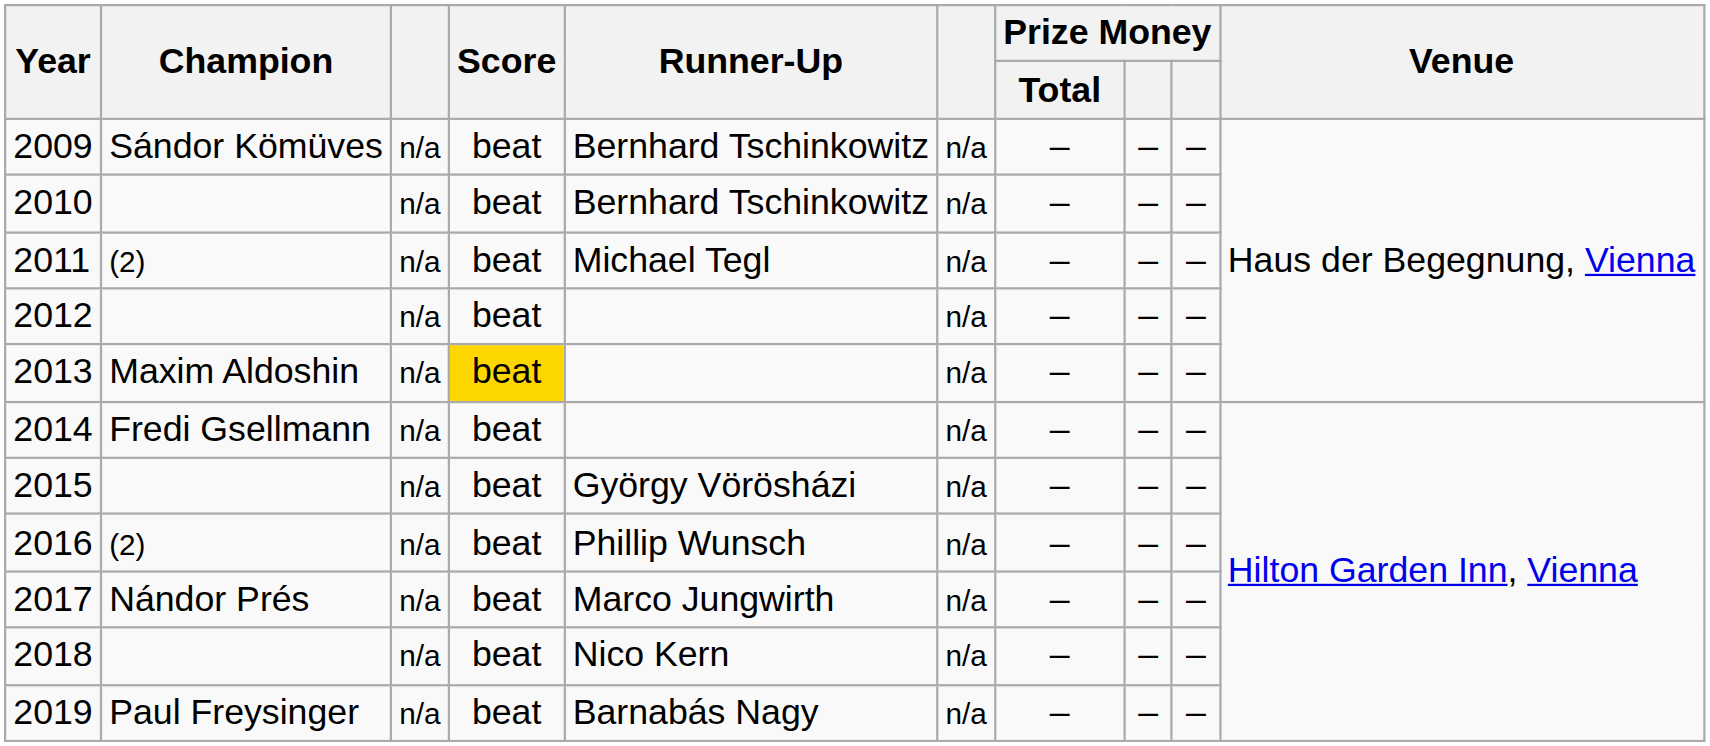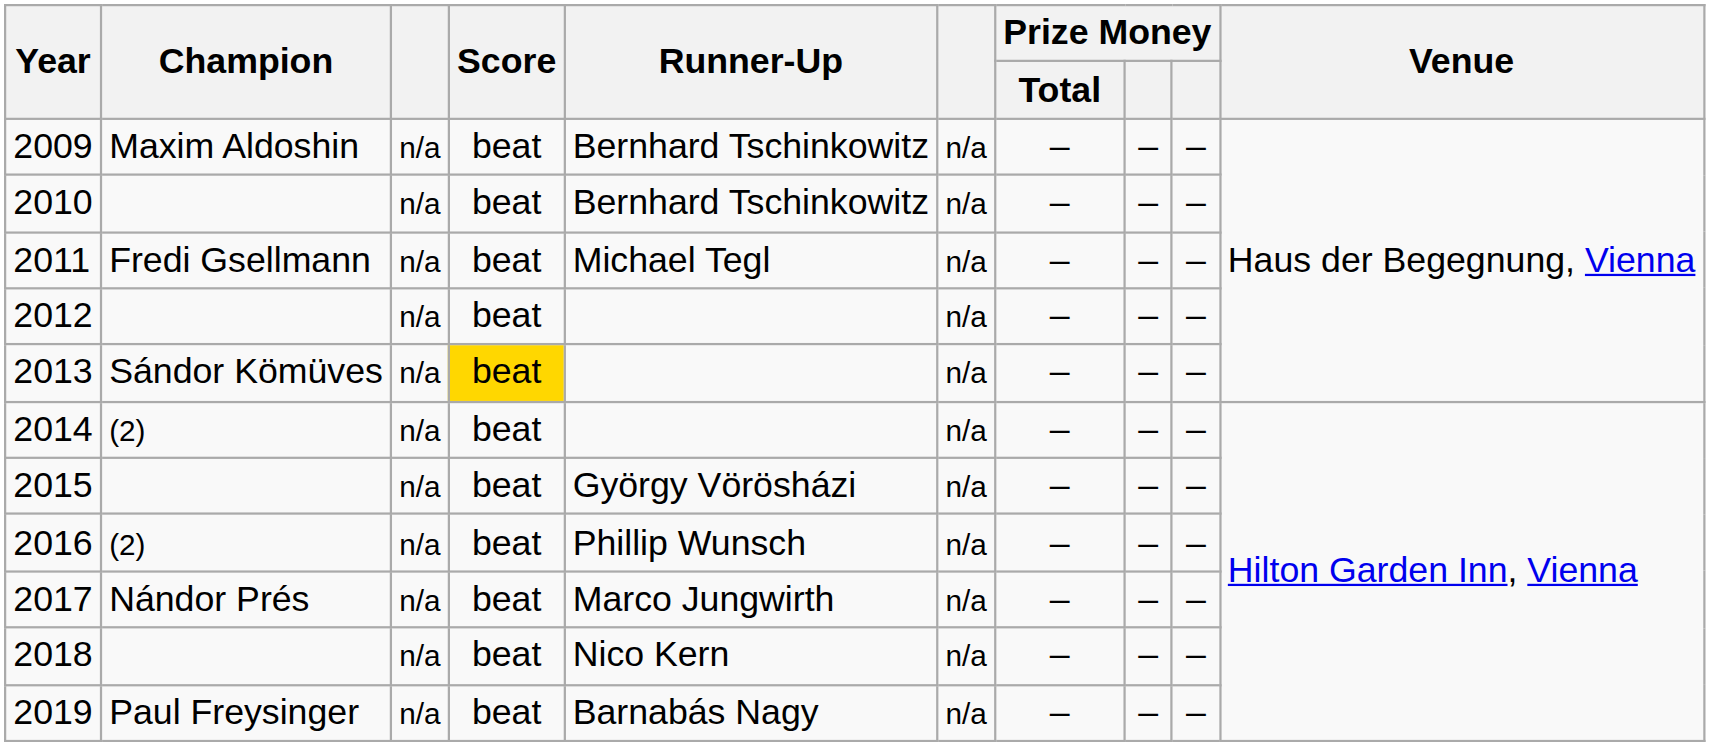 <table class="wikitable sortable">
 <tr>
 <th rowspan=2>Year</th>
 <th rowspan=2>Champion</th>
 <th rowspan=2></th>
 <th rowspan=2>Score</th>
 <th rowspan=2>Runner-Up</th>
 <th rowspan=2></th>
 <th colspan=3>Prize Money</th>
 <th rowspan=2>Venue</th>
 </tr>
 <tr>
 <th>Total</th>
 <th></th>
 <th></th>
 </tr>
 <tr>
 <td>2009</td>
-<td> Sándor Kömüves</td>
+<td> Maxim Aldoshin</td>
 <td align=center><small><span>n/a</span></small></td>
 <td align=center>beat</td>
 <td> Bernhard Tschinkowitz</td>
 <td align=center><small><span>n/a</span></small></td>
 <td align=center>–</td>
 <td align=center>–</td>
 <td align=center>–</td>
 <td rowspan=5>Haus der Begegnung, <a href='#'>Vienna</a></td>
 </tr>
 <tr>
 <td>2010</td>
 <td></td>
 <td align=center><small><span>n/a</span></small></td>
 <td align=center>beat</td>
 <td> Bernhard Tschinkowitz</td>
 <td align=center><small><span>n/a</span></small></td>
 <td align=center>–</td>
 <td align=center>–</td>
 <td align=center>–</td>
 </tr>
 <tr>
 <td>2011</td>
-<td> <small>(2)</small></td>
+<td> Fredi Gsellmann</td>
 <td align=center><small><span>n/a</span></small></td>
 <td align=center>beat</td>
 <td> Michael Tegl</td>
 <td align=center><small><span>n/a</span></small></td>
 <td align=center>–</td>
 <td align=center>–</td>
 <td align=center>–</td>
 </tr>
 <tr>
 <td>2012</td>
 <td></td>
 <td align=center><small><span>n/a</span></small></td>
 <td align=center>beat</td>
 <td></td>
 <td align=center><small><span>n/a</span></small></td>
 <td align=center>–</td>
 <td align=center>–</td>
 <td align=center>–</td>
 </tr>
 <tr>
 <td>2013</td>
-<td> Maxim Aldoshin</td>
+<td> Sándor Kömüves</td>
 <td align=center><small><span>n/a</span></small></td>
 <td align=center style="background: gold;">beat</td>
 <td></td>
 <td align=center><small><span>n/a</span></small></td>
 <td align=center>–</td>
 <td align=center>–</td>
 <td align=center>–</td>
 </tr>
 <tr>
 <td>2014</td>
-<td> Fredi Gsellmann</td>
+<td> <small>(2)</small></td>
 <td align=center><small><span>n/a</span></small></td>
 <td align=center>beat</td>
 <td></td>
 <td align=center><small><span>n/a</span></small></td>
 <td align=center>–</td>
 <td align=center>–</td>
 <td align=center>–</td>
 <td rowspan=6><a href='#'>Hilton Garden Inn</a>, <a href='#'>Vienna</a></td>
 </tr>
 <tr>
 <td>2015</td>
 <td></td>
 <td align=center><small><span>n/a</span></small></td>
 <td align=center>beat</td>
 <td> György Vörösházi</td>
 <td align=center><small><span>n/a</span></small></td>
 <td align=center>–</td>
 <td align=center>–</td>
 <td align=center>–</td>
 </tr>
 <tr>
 <td>2016</td>
 <td> <small>(2)</small></td>
 <td align=center><small><span>n/a</span></small></td>
 <td align=center>beat</td>
 <td> Phillip Wunsch</td>
 <td align=center><small><span>n/a</span></small></td>
 <td align=center>–</td>
 <td align=center>–</td>
 <td align=center>–</td>
 </tr>
 <tr>
 <td>2017</td>
 <td> Nándor Prés</td>
 <td align=center><small><span>n/a</span></small></td>
 <td align=center>beat</td>
 <td> Marco Jungwirth</td>
 <td align=center><small><span>n/a</span></small></td>
 <td align=center>–</td>
 <td align=center>–</td>
 <td align=center>–</td>
 </tr>
 <tr>
 <td>2018</td>
 <td></td>
 <td align=center><small><span>n/a</span></small></td>
 <td align=center>beat</td>
 <td> Nico Kern</td>
 <td align=center><small><span>n/a</span></small></td>
 <td align=center>–</td>
 <td align=center>–</td>
 <td align=center>–</td>
 </tr>
 <tr>
 <td>2019</td>
 <td> Paul Freysinger</td>
 <td align=center><small><span>n/a</span></small></td>
 <td align=center>beat</td>
 <td> Barnabás Nagy</td>
 <td align=center><small><span>n/a</span></small></td>
 <td align=center>–</td>
 <td align=center>–</td>
 <td align=center>–</td>
 </tr>
 </table>
